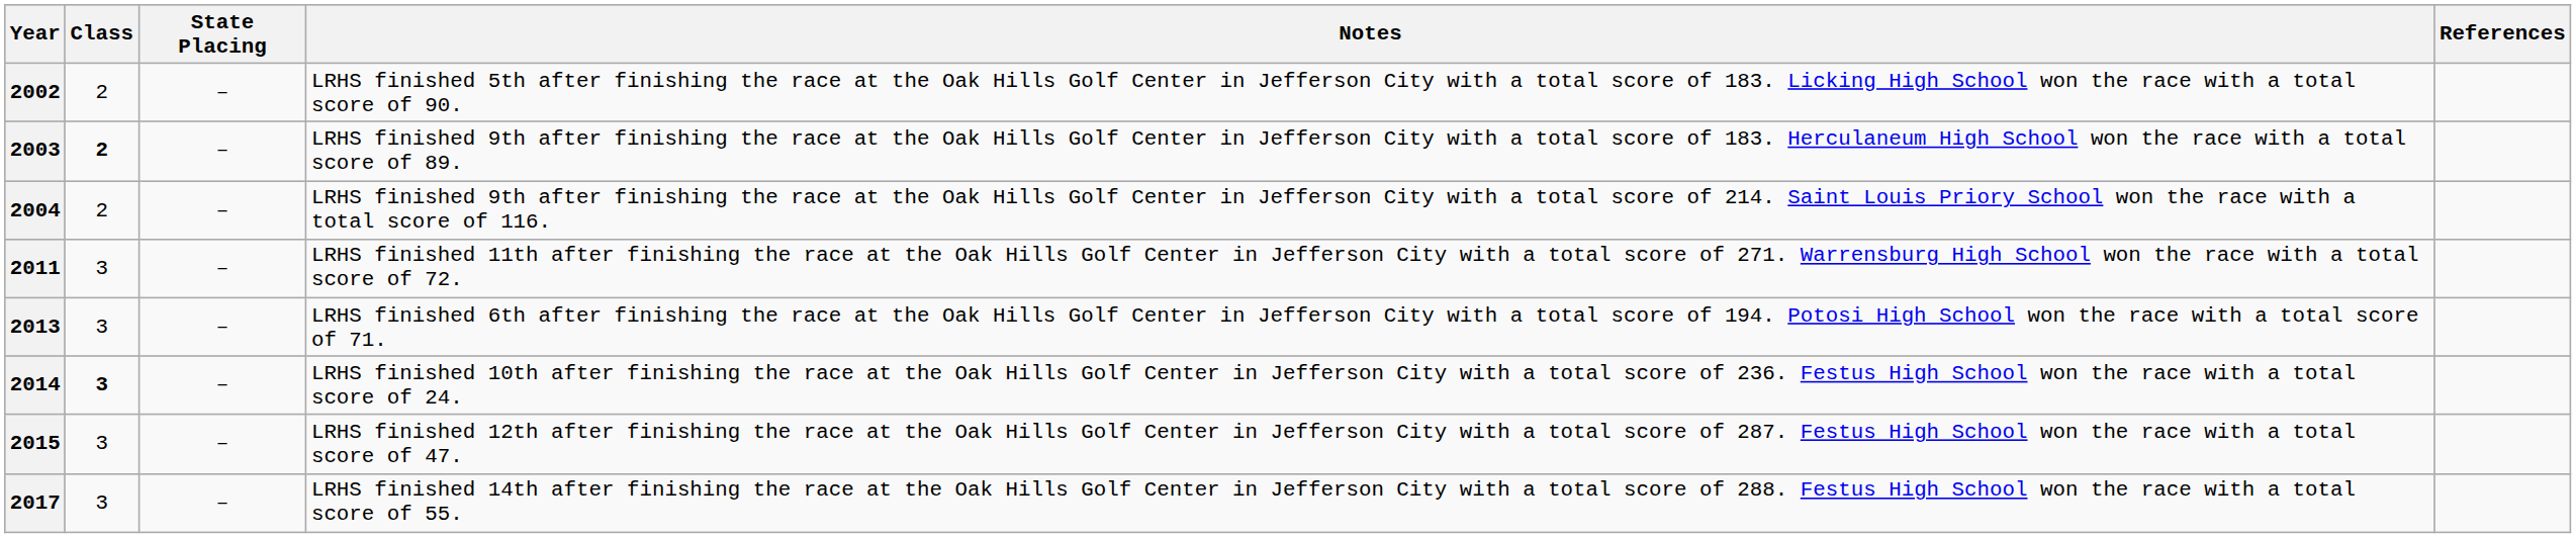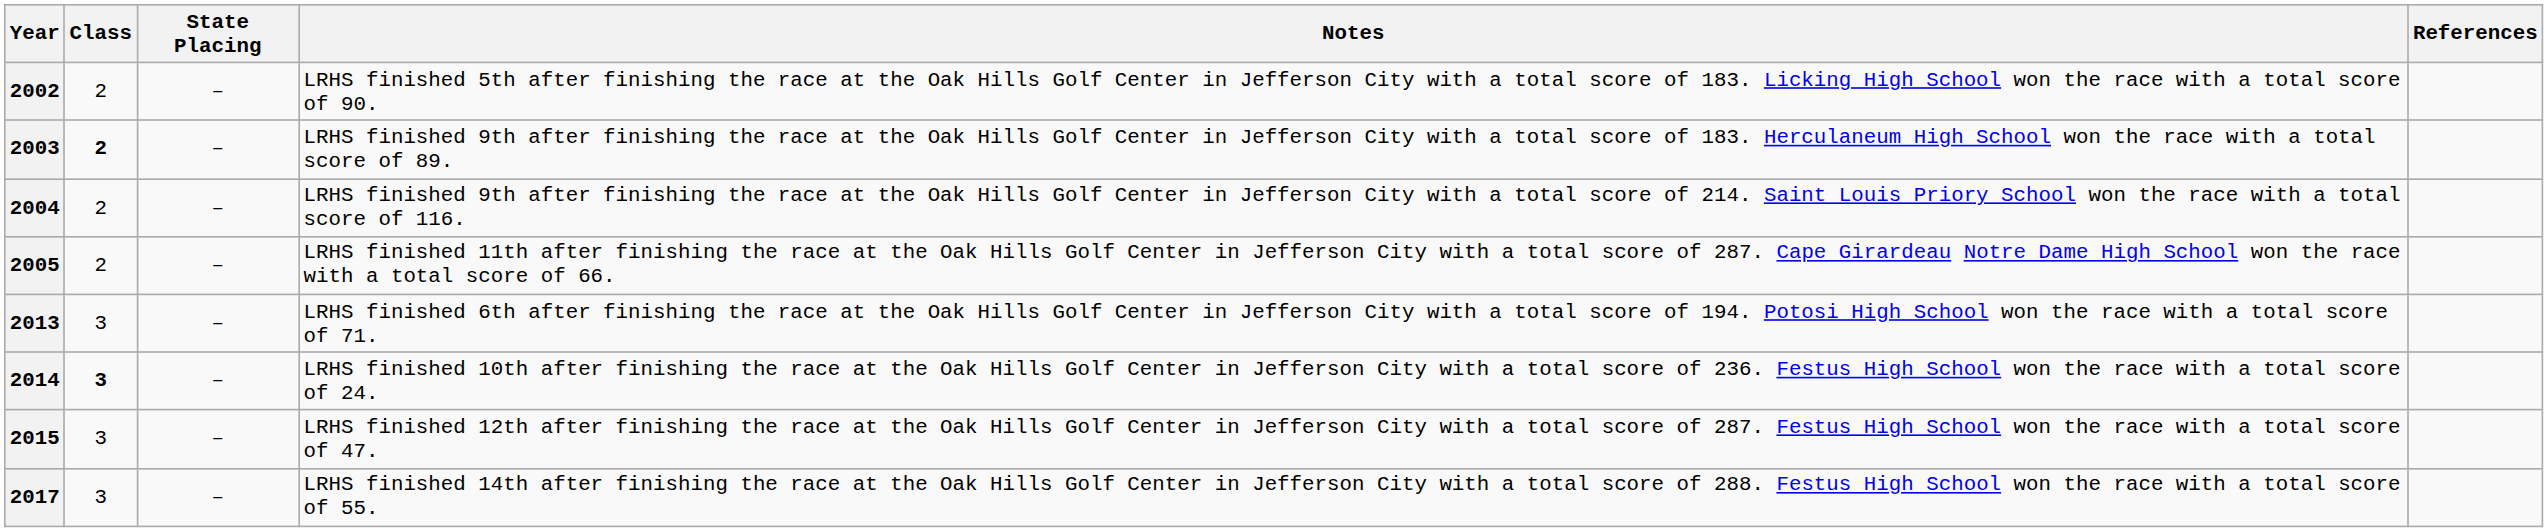 <table class="wikitable sortable mw-collapsible mw-collapsed" style="text-align: center; width: 80%;">
 <tr>
 <th scope=col>Year</th>
 <th scope=col class=unsortable>Class</th>
 <th scope=col>State Placing</th>
 <th scope=col class=unsortable>Notes</th>
 <th scope=col class=unsortable>References</th>
 </tr>
 <tr>
 <th scope=row>2002</th>
 <td>2</td>
 <td>–</td>
 <td align=left>LRHS finished 5th after finishing the race at the Oak Hills Golf Center in Jefferson City with a total score of 183. <a href='#'>Licking High School</a> won the race with a total score of 90.</td>
 <td></td>
 </tr>
 <tr>
 <th scope=row>2003</th>
 <td><strong>2</strong></td>
 <td>–</td>
 <td align=left>LRHS finished 9th after finishing the race at the Oak Hills Golf Center in Jefferson City with a total score of 183. <a href='#'>Herculaneum High School</a> won the race with a total score of 89.</td>
 <td></td>
 </tr>
 <tr>
 <th scope=row>2004</th>
 <td>2</td>
 <td>–</td>
 <td align=left>LRHS finished 9th after finishing the race at the Oak Hills Golf Center in Jefferson City with a total score of 214. <a href='#'>Saint Louis Priory School</a> won the race with a total score of 116.</td>
 <td></td>
 </tr>
 <tr>
-<th scope=row>2011</th>
-<td>3</td>
+<th scope=row>2005</th>
+<td>2</td>
 <td>–</td>
-<td align=left>LRHS finished 11th after finishing the race at the Oak Hills Golf Center in Jefferson City with a total score of 271. <a href='#'>Warrensburg High School</a> won the race with a total score of 72.</td>
+<td align=left>LRHS finished 11th after finishing the race at the Oak Hills Golf Center in Jefferson City with a total score of 287. <a href='#'>Cape Girardeau</a> <a href='#'>Notre Dame High School</a> won the race with a total score of 66.</td>
 <td></td>
 </tr>
 <tr>
 <th scope=row>2013</th>
 <td>3</td>
 <td>–</td>
 <td align=left>LRHS finished 6th after finishing the race at the Oak Hills Golf Center in Jefferson City with a total score of 194. <a href='#'>Potosi High School</a> won the race with a total score of 71.</td>
 <td></td>
 </tr>
 <tr>
 <th scope=row>2014</th>
 <td><strong>3</strong></td>
 <td>–</td>
 <td align=left>LRHS finished 10th after finishing the race at the Oak Hills Golf Center in Jefferson City with a total score of 236. <a href='#'>Festus High School</a> won the race with a total score of 24.</td>
 <td></td>
 </tr>
 <tr>
 <th scope=row>2015</th>
 <td>3</td>
 <td>–</td>
 <td align=left>LRHS finished 12th after finishing the race at the Oak Hills Golf Center in Jefferson City with a total score of 287. <a href='#'>Festus High School</a> won the race with a total score of 47.</td>
 <td></td>
 </tr>
 <tr>
 <th scope=row>2017</th>
 <td>3</td>
 <td>–</td>
 <td align=left>LRHS finished 14th after finishing the race at the Oak Hills Golf Center in Jefferson City with a total score of 288. <a href='#'>Festus High School</a> won the race with a total score of 55.</td>
 <td></td>
 </tr>
 </table>
